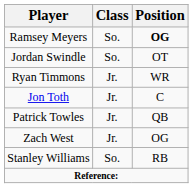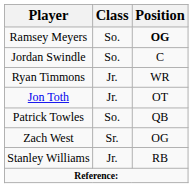 <table class="wikitable">
 <tr>
 <th>Player</th>
 <th>Class</th>
 <th>Position</th>
 </tr>
 <tr>
 <td style="font-size:10pt; text-align:center;">Ramsey Meyers</td>
 <td style="font-size:10pt; text-align:center;">So.</td>
 <td style="font-size:10pt; text-align:center;"><strong>OG</strong></td>
 </tr>
 <tr>
 <td style="font-size:10pt; text-align:center;">Jordan Swindle</td>
 <td style="font-size:10pt; text-align:center;">So.</td>
-<td style="font-size:10pt; text-align:center;">OT</td>
+<td style="font-size:10pt; text-align:center;">C</td>
 </tr>
 <tr>
 <td style="font-size:10pt; text-align:center;">Ryan Timmons</td>
 <td style="font-size:10pt; text-align:center;">Jr.</td>
 <td style="font-size:10pt; text-align:center;">WR</td>
 </tr>
 <tr>
 <td style="font-size:10pt; text-align:center;"><a href='#'>Jon Toth</a></td>
 <td style="font-size:10pt; text-align:center;">Jr.</td>
-<td style="font-size:10pt; text-align:center;">C</td>
+<td style="font-size:10pt; text-align:center;">OT</td>
 </tr>
 <tr>
 <td style="font-size:10pt; text-align:center;">Patrick Towles</td>
-<td style="font-size:10pt; text-align:center;">Jr.</td>
+<td style="font-size:10pt; text-align:center;">So.</td>
 <td style="font-size:10pt; text-align:center;">QB</td>
 </tr>
 <tr>
 <td style="font-size:10pt; text-align:center;">Zach West</td>
-<td style="font-size:10pt; text-align:center;">Jr.</td>
+<td style="font-size:10pt; text-align:center;">Sr.</td>
 <td style="font-size:10pt; text-align:center;">OG</td>
 </tr>
 <tr>
 <td style="font-size:10pt; text-align:center;">Stanley Williams</td>
-<td style="font-size:10pt; text-align:center;">So.</td>
+<td style="font-size:10pt; text-align:center;">Jr.</td>
 <td style="font-size:10pt; text-align:center;">RB</td>
 </tr>
 <tr>
 <td colspan="3"  style="font-size:8pt; text-align:center;"><strong>Reference:</strong></td>
 </tr>
 </table>
